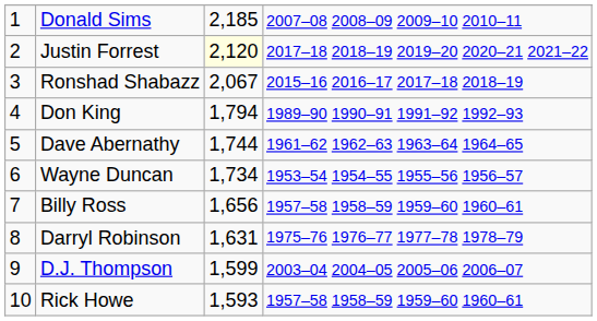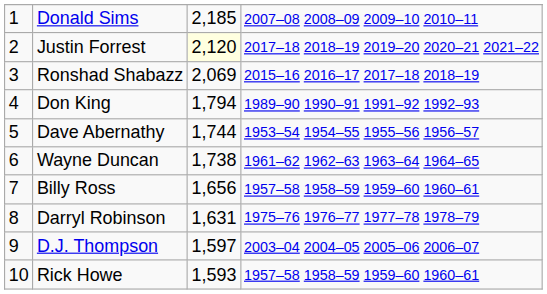 <table class="wikitable">
 <tr>
 </tr>
 <tr>
 <td>1</td>
 <td><a href='#'>Donald Sims</a></td>
 <td>2,185</td>
 <td style="font-size:80%;"><a href='#'>2007–08</a> <a href='#'>2008–09</a> <a href='#'>2009–10</a> <a href='#'>2010–11</a></td>
 </tr>
 <tr>
 <td>2</td>
 <td>Justin Forrest</td>
 <td style="background: lightyellow;">2,120</td>
 <td style="font-size:80%;"><a href='#'>2017–18</a> <a href='#'>2018–19</a> <a href='#'>2019–20</a> <a href='#'>2020–21</a> <a href='#'>2021–22</a></td>
 </tr>
 <tr>
 <td>3</td>
 <td>Ronshad Shabazz</td>
-<td>2,067</td>
+<td>2,069</td>
 <td style="font-size:80%;"><a href='#'>2015–16</a> <a href='#'>2016–17</a> <a href='#'>2017–18</a> <a href='#'>2018–19</a></td>
 </tr>
 <tr>
 <td>4</td>
 <td>Don King</td>
 <td>1,794</td>
 <td style="font-size:80%;"><a href='#'>1989–90</a> <a href='#'>1990–91</a> <a href='#'>1991–92</a> <a href='#'>1992–93</a></td>
 </tr>
 <tr>
 <td>5</td>
 <td>Dave Abernathy</td>
 <td>1,744</td>
-<td style="font-size:80%;"><a href='#'>1961–62</a> <a href='#'>1962–63</a> <a href='#'>1963–64</a> <a href='#'>1964–65</a></td>
+<td style="font-size:80%;"><a href='#'>1953–54</a> <a href='#'>1954–55</a> <a href='#'>1955–56</a> <a href='#'>1956–57</a></td>
 </tr>
 <tr>
 <td>6</td>
 <td>Wayne Duncan</td>
-<td>1,734</td>
-<td style="font-size:80%;"><a href='#'>1953–54</a> <a href='#'>1954–55</a> <a href='#'>1955–56</a> <a href='#'>1956–57</a></td>
+<td>1,738</td>
+<td style="font-size:80%;"><a href='#'>1961–62</a> <a href='#'>1962–63</a> <a href='#'>1963–64</a> <a href='#'>1964–65</a></td>
 </tr>
 <tr>
 <td>7</td>
 <td>Billy Ross</td>
 <td>1,656</td>
 <td style="font-size:80%;"><a href='#'>1957–58</a> <a href='#'>1958–59</a> <a href='#'>1959–60</a> <a href='#'>1960–61</a></td>
 </tr>
 <tr>
 <td>8</td>
 <td>Darryl Robinson</td>
 <td>1,631</td>
 <td style="font-size:80%;"><a href='#'>1975–76</a> <a href='#'>1976–77</a> <a href='#'>1977–78</a> <a href='#'>1978–79</a></td>
 </tr>
 <tr>
 <td>9</td>
 <td><a href='#'>D.J. Thompson</a></td>
-<td>1,599</td>
+<td>1,597</td>
 <td style="font-size:80%;"><a href='#'>2003–04</a> <a href='#'>2004–05</a> <a href='#'>2005–06</a> <a href='#'>2006–07</a></td>
 </tr>
 <tr>
 <td>10</td>
 <td>Rick Howe</td>
 <td>1,593</td>
 <td style="font-size:80%;"><a href='#'>1957–58</a> <a href='#'>1958–59</a> <a href='#'>1959–60</a> <a href='#'>1960–61</a></td>
 </tr>
 </table>
